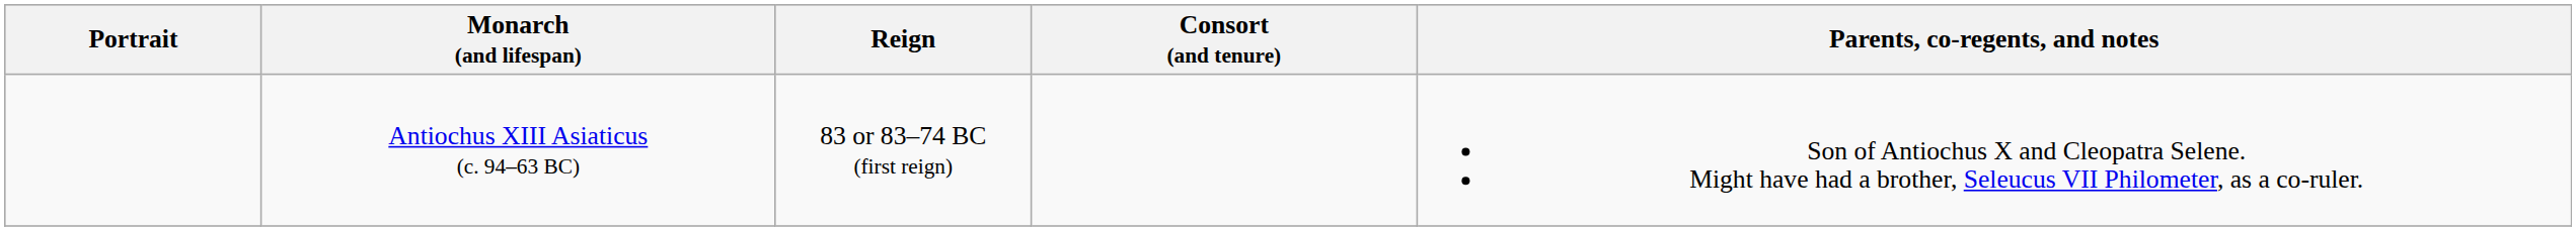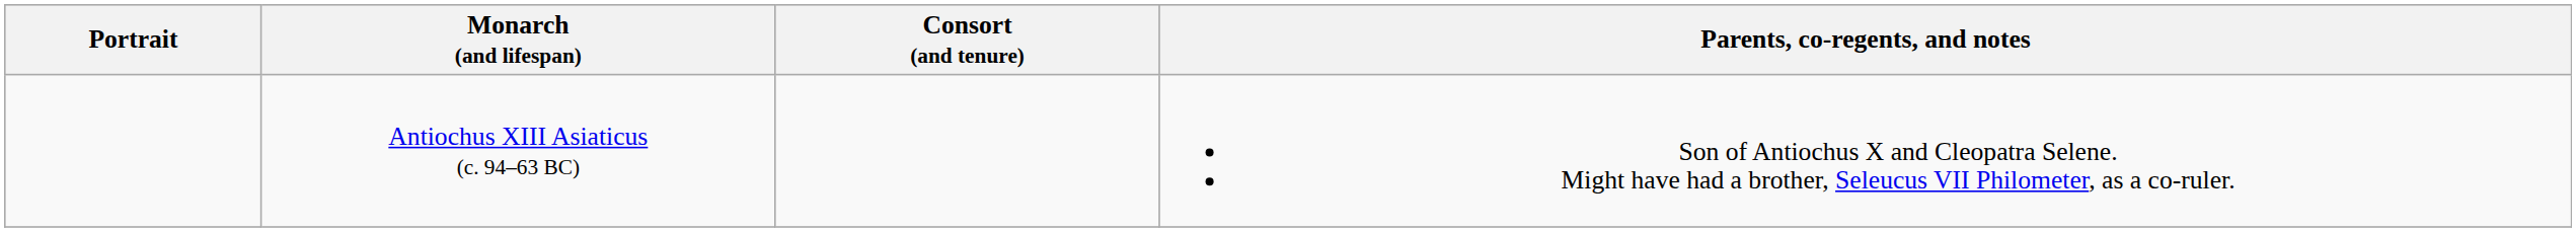 <table class="wikitable" width="100%">
 <tr>
 <th width="10%">Portrait</th>
 <th width="20%">Monarch<br><small>(and lifespan)</small></th>
-<th width="10%">Reign</th>
 <th width="15%">Consort<br><small>(and tenure)</small></th>
 <th>Parents, co-regents, and notes</th>
 </tr>
 <tr>
 <td align="center"></td>
 <td align="center"><a href='#'>Antiochus XIII Asiaticus</a><br><small>(c. 94–63 BC)</small></td>
-<td align="center">83 or 83–74 BC<br><small>(first reign)</small></td>
 <td align="center"></td>
 <td align="center"><br><ul><li>Son of Antiochus X and Cleopatra Selene.</li><li>Might have had a brother, <a href='#'>Seleucus VII Philometer</a>, as a co-ruler.</li></ul></td>
 </tr>
 </table>
